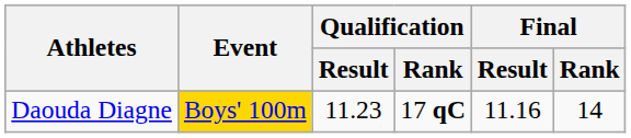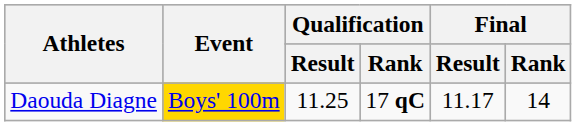 <table class="wikitable" border="1" style="font-size:90%">
 <tr>
 <th rowspan=2>Athletes</th>
 <th rowspan=2>Event</th>
 <th colspan=2>Qualification</th>
 <th colspan=2>Final</th>
 </tr>
 <tr>
 <th>Result</th>
 <th>Rank</th>
 <th>Result</th>
 <th>Rank</th>
 </tr>
 <tr>
 <td><a href='#'>Daouda Diagne</a></td>
 <td style="background: gold;"><a href='#'>Boys' 100m</a></td>
-<td align=center>11.23</td>
+<td align=center>11.25</td>
 <td align=center>17 <strong>qC</strong></td>
-<td align=center>11.16</td>
+<td align=center>11.17</td>
 <td align=center>14</td>
 </tr>
 </table>
